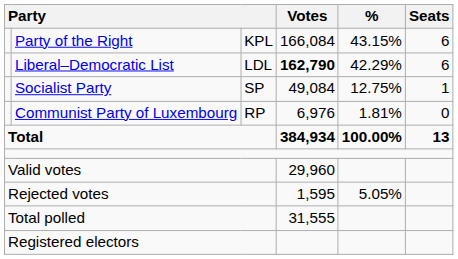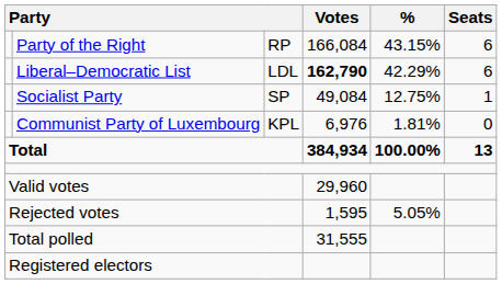 <table class="wikitable" border="1" style="text-align:right;">
 <tr>
 <th style="text-align:left;" valign=bottom colspan=3>Party</th>
 <th align=center valign=bottom width="50">Votes</th>
 <th align=center valign=bottom width="50">%</th>
 <th align=center>Seats</th>
 </tr>
 <tr>
 <td></td>
 <td align=left><a href='#'>Party of the Right</a></td>
-<td align=left>KPL</td>
+<td align=left>RP</td>
 <td>166,084</td>
 <td>43.15%</td>
 <td>6</td>
 </tr>
 <tr>
 <td></td>
 <td align=left><a href='#'>Liberal–Democratic List</a></td>
 <td align=left>LDL</td>
 <td><strong>162,790</strong></td>
 <td>42.29%</td>
 <td>6</td>
 </tr>
 <tr>
 <td></td>
 <td align=left><a href='#'>Socialist Party</a></td>
 <td align=left>SP</td>
 <td>49,084</td>
 <td>12.75%</td>
 <td>1</td>
 </tr>
 <tr>
 <td></td>
 <td align=left><a href='#'>Communist Party of Luxembourg</a></td>
-<td align=left>RP</td>
+<td align=left>KPL</td>
 <td>6,976</td>
 <td>1.81%</td>
 <td>0</td>
 </tr>
 <tr style="font-weight:bold">
 <td align=left colspan=3>Total</td>
 <td>384,934</td>
 <td>100.00%</td>
 <td>13</td>
 </tr>
 <tr>
 <td colspan=6 height="2"></td>
 </tr>
 <tr>
 <td align=left colspan=3>Valid votes</td>
 <td>29,960</td>
 <td></td>
 <td></td>
 </tr>
 <tr>
 <td align=left colspan=3>Rejected votes</td>
 <td>1,595</td>
 <td>5.05%</td>
 <td></td>
 </tr>
 <tr>
 <td align=left colspan=3>Total polled</td>
 <td>31,555</td>
 <td></td>
 <td></td>
 </tr>
 <tr>
 <td align=left colspan=3>Registered electors</td>
 <td></td>
 <td></td>
 <td></td>
 </tr>
 </table>
